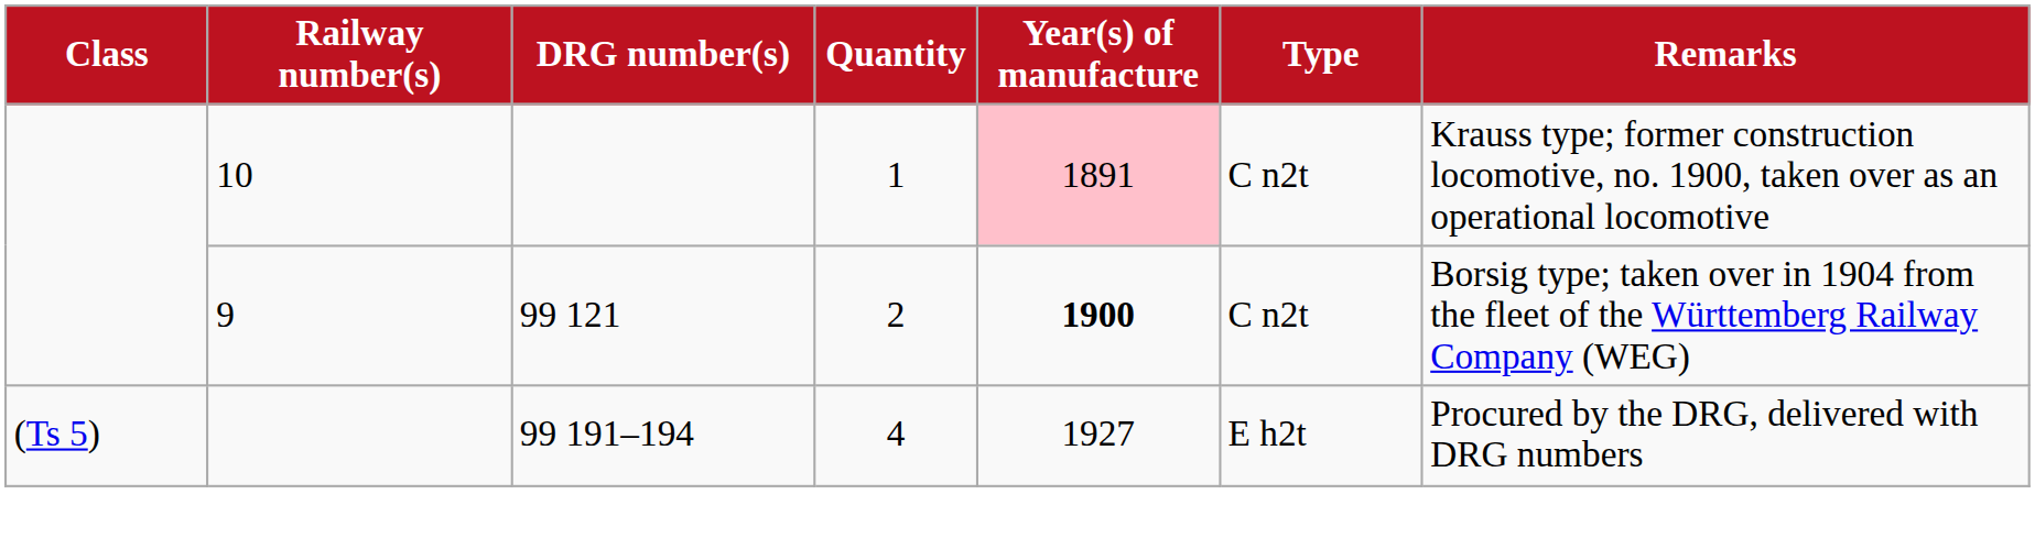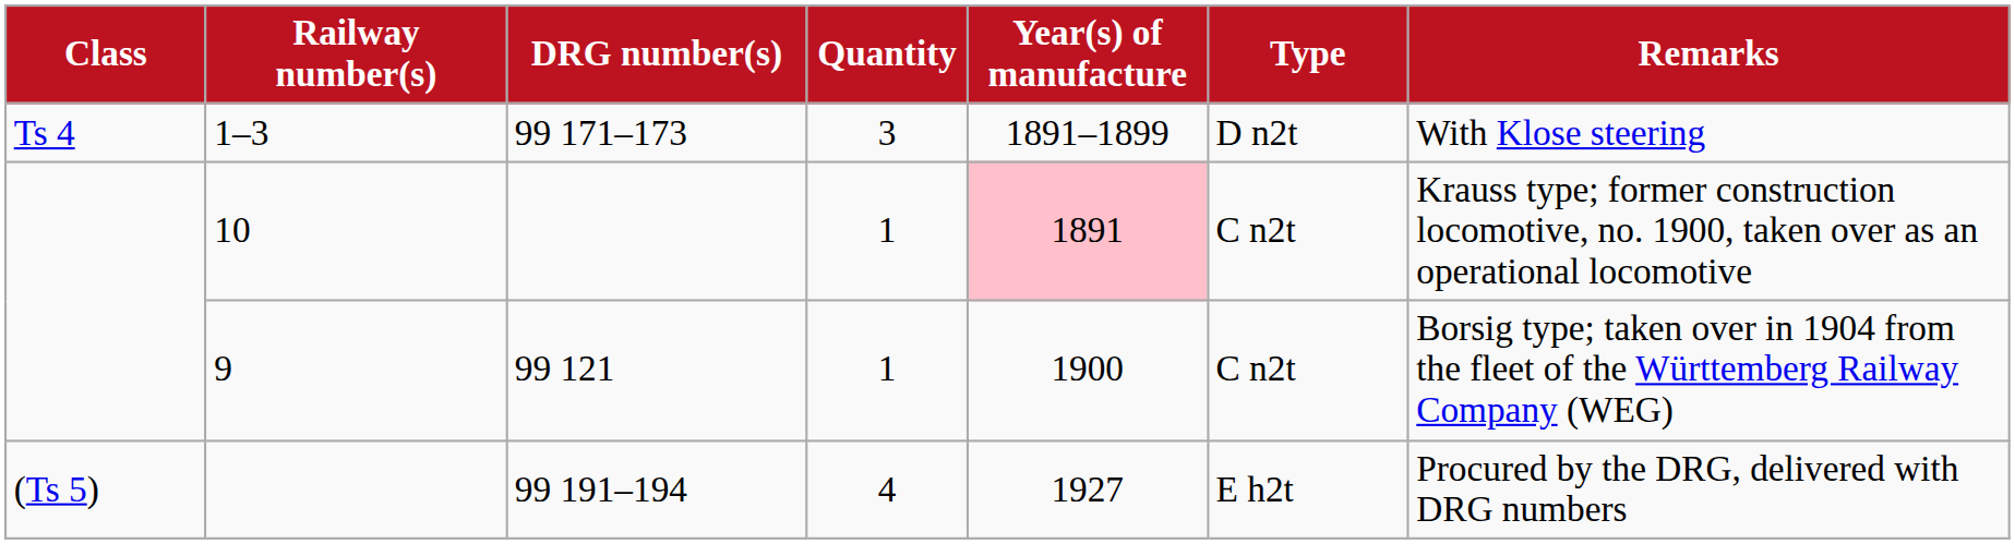 <table class="wikitable"  width="100%">
 <tr>
 <th style="color:#ffffff; background:#bd1220" width="10%">Class</th>
 <th style="color:#ffffff; background:#bd1220" width="15%">Railway number(s)</th>
 <th style="color:#ffffff; background:#bd1220" width="15%">DRG number(s)</th>
 <th style="color:#ffffff; background:#bd1220" width="8%">Quantity</th>
 <th style="color:#ffffff; background:#bd1220" width="12%">Year(s) of manufacture</th>
 <th style="color:#ffffff; background:#bd1220" width="10%">Type</th>
 <th style="color:#ffffff; background:#bd1220" width="30%">Remarks</th>
+</tr>
+<tr>
+<td><a href='#'>Ts 4</a></td>
+<td>1–3</td>
+<td>99 171–173</td>
+<td align="center">3</td>
+<td align="center">1891–1899</td>
+<td>D n2t</td>
+<td>With <a href='#'>Klose steering</a></td>
 </tr>
 <tr>
 <td rowspan="2"></td>
 <td>10</td>
 <td></td>
 <td align="center">1</td>
 <td align="center" style="background: pink;">1891</td>
 <td>C n2t</td>
 <td>Krauss type; former construction locomotive, no. 1900, taken over as an operational locomotive</td>
 </tr>
 <tr>
 <td>9</td>
 <td>99 121</td>
-<td align="center">2</td>
-<td align="center"><strong>1900</strong></td>
+<td align="center">1</td>
+<td align="center">1900</td>
 <td>C n2t</td>
 <td>Borsig type; taken over in 1904 from the fleet of the  <a href='#'>Württemberg Railway Company</a> (WEG)</td>
 </tr>
 <tr>
 <td>(<a href='#'>Ts 5</a>)</td>
 <td></td>
 <td>99 191–194</td>
 <td align="center">4</td>
 <td align="center">1927</td>
 <td>E h2t</td>
 <td>Procured by the DRG, delivered with DRG numbers</td>
 </tr>
 </table>
